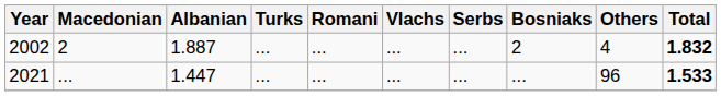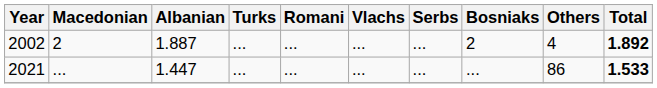 <table class="wikitable">
 <tr>
 <th>Year</th>
 <th>Macedonian</th>
 <th>Albanian</th>
 <th>Turks</th>
 <th>Romani</th>
 <th>Vlachs</th>
 <th>Serbs</th>
 <th>Bosniaks</th>
 <th><abbr>Others</abbr></th>
 <th>Total</th>
 </tr>
 <tr>
 <td>2002</td>
 <td>2</td>
 <td>1.887</td>
 <td>...</td>
 <td>...</td>
 <td>...</td>
 <td>...</td>
 <td>2</td>
 <td>4</td>
-<td><strong>1.832</strong></td>
+<td><strong>1.892</strong></td>
 </tr>
 <tr>
 <td>2021</td>
 <td>...</td>
 <td>1.447</td>
 <td>...</td>
 <td>...</td>
 <td>...</td>
 <td>...</td>
 <td>...</td>
-<td>96</td>
+<td>86</td>
 <td><strong>1.533</strong></td>
 </tr>
 <tr>
 </tr>
 </table>
